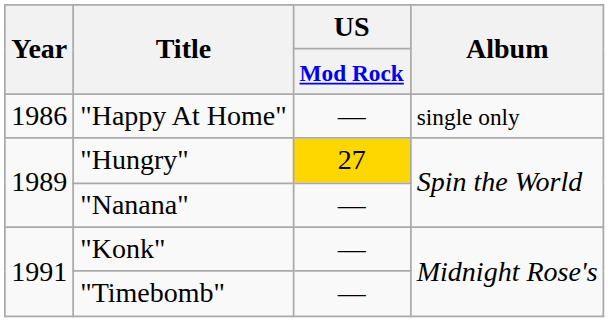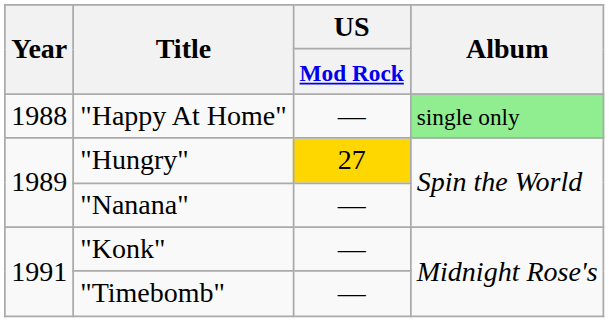 <table class="wikitable">
 <tr>
 <th rowspan="2">Year</th>
 <th rowspan="2">Title</th>
 <th>US</th>
 <th rowspan="2">Album</th>
 </tr>
 <tr>
 <th><small><a href='#'>Mod Rock</a></small></th>
 </tr>
 <tr>
-<td>1986</td>
+<td>1988</td>
 <td>"Happy At Home"</td>
 <td align="center">—</td>
-<td><small>single only</small></td>
+<td style="background: lightgreen;"><small>single only</small></td>
 </tr>
 <tr>
 <td rowspan="2">1989</td>
 <td>"Hungry"</td>
 <td align="center" style="background: gold;">27</td>
 <td rowspan="2"><em>Spin the World</em></td>
 </tr>
 <tr>
 <td>"Nanana"</td>
 <td align="center">—</td>
 </tr>
 <tr>
 <td rowspan="2">1991</td>
 <td>"Konk"</td>
 <td align="center">—</td>
 <td rowspan="2"><em>Midnight Rose's</em></td>
 </tr>
 <tr>
 <td>"Timebomb"</td>
 <td align="center">—</td>
 </tr>
 </table>
